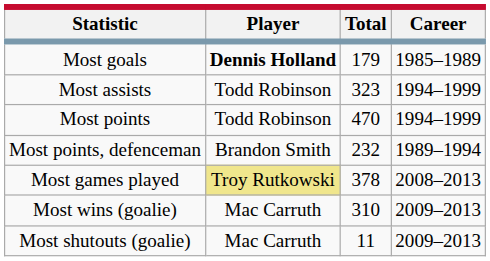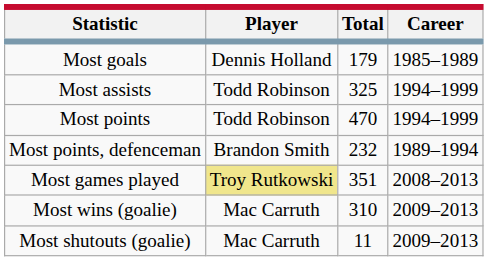 <table class="wikitable" style= "text-align: center">
 <tr style="border-top:#C60C30 5px solid; border-bottom:#7A99AC 5px solid;">
 <th>Statistic</th>
 <th>Player</th>
 <th>Total</th>
 <th>Career</th>
 </tr>
 <tr>
 <td>Most goals</td>
-<td><strong>Dennis Holland</strong></td>
+<td>Dennis Holland</td>
 <td>179</td>
 <td>1985–1989</td>
 </tr>
 <tr>
 <td>Most assists</td>
 <td>Todd Robinson</td>
-<td>323</td>
+<td>325</td>
 <td>1994–1999</td>
 </tr>
 <tr>
 <td>Most points</td>
 <td>Todd Robinson</td>
 <td>470</td>
 <td>1994–1999</td>
 </tr>
 <tr>
 <td>Most points, defenceman</td>
 <td>Brandon Smith</td>
 <td>232</td>
 <td>1989–1994</td>
 </tr>
 <tr>
 <td>Most games played</td>
 <td style="background: khaki;">Troy  Rutkowski</td>
-<td>378</td>
+<td>351</td>
 <td>2008–2013</td>
 </tr>
 <tr>
 <td>Most wins (goalie)</td>
 <td>Mac Carruth</td>
 <td>310</td>
 <td>2009–2013</td>
 </tr>
 <tr>
 <td>Most shutouts (goalie)</td>
 <td>Mac Carruth</td>
 <td>11</td>
 <td>2009–2013</td>
 </tr>
 </table>
